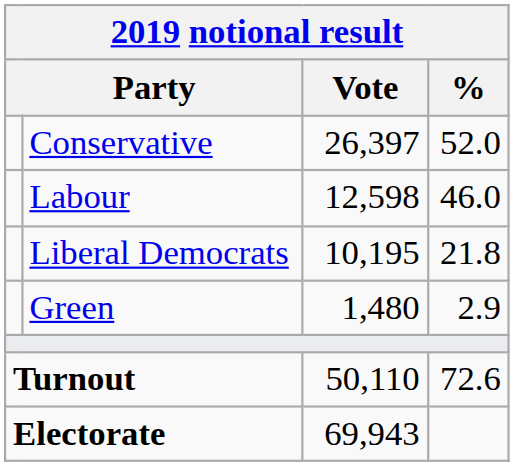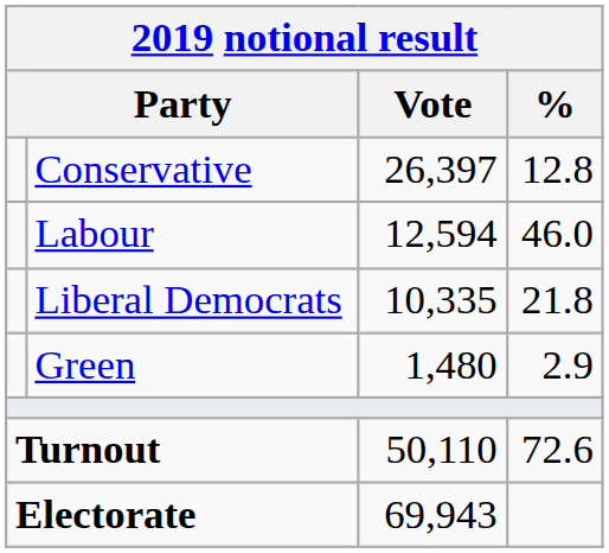 <table class="wikitable">
 <tr>
 <th colspan="4"><a href='#'>2019</a> <a href='#'>notional result</a></th>
 </tr>
 <tr>
 <th bgcolor="#DDDDFF" width="130px" colspan="2">Party</th>
 <th bgcolor="#DDDDFF" width="50px">Vote</th>
 <th bgcolor="#DDDDFF" width="30px">%</th>
 </tr>
 <tr>
 <td></td>
 <td><a href='#'>Conservative</a></td>
 <td align=right>26,397</td>
-<td align=right>52.0</td>
+<td align=right>12.8</td>
 </tr>
 <tr>
 <td></td>
 <td><a href='#'>Labour</a></td>
-<td align=right>12,598</td>
+<td align=right>12,594</td>
 <td align=right>46.0</td>
 </tr>
 <tr>
 <td></td>
 <td><a href='#'>Liberal Democrats</a></td>
-<td align=right>10,195</td>
+<td align=right>10,335</td>
 <td align=right>21.8</td>
 </tr>
 <tr>
 <td></td>
 <td><a href='#'>Green</a></td>
 <td align=right>1,480</td>
 <td align=right>2.9</td>
 </tr>
 <tr>
 <td colspan="4" bgcolor="#EAECF0"></td>
 </tr>
 <tr>
 <td colspan="2"><strong>Turnout</strong></td>
 <td align=right>50,110</td>
 <td align=right>72.6</td>
 </tr>
 <tr>
 <td colspan="2"><strong>Electorate</strong></td>
 <td align=right>69,943</td>
 </tr>
 </table>
